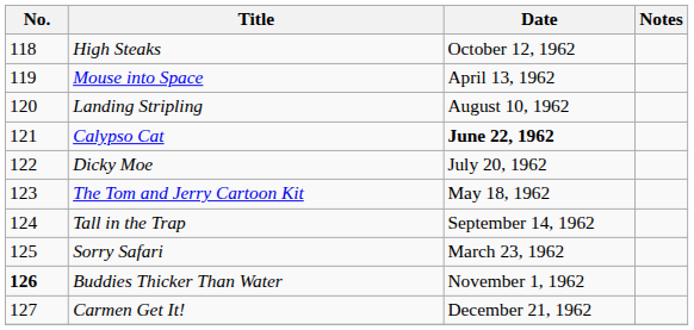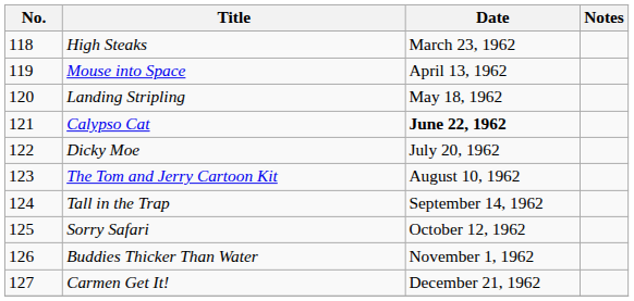 <table class="wikitable">
 <tr>
 <th style="width:3em">No.</th>
 <th style="width:20em">Title</th>
 <th style="width:10em">Date</th>
 <th>Notes</th>
 </tr>
 <tr>
 <td>118</td>
 <td><em>High Steaks</em></td>
-<td>October 12, 1962</td>
+<td>March 23, 1962</td>
 <td></td>
 </tr>
 <tr>
 <td>119</td>
 <td><em><a href='#'>Mouse into Space</a></em></td>
 <td>April 13, 1962</td>
 <td></td>
 </tr>
 <tr>
 <td>120</td>
 <td><em>Landing Stripling</em></td>
-<td>August 10, 1962</td>
+<td>May 18, 1962</td>
 <td></td>
 </tr>
 <tr>
 <td>121</td>
 <td><em><a href='#'>Calypso Cat</a></em></td>
 <td><strong>June 22, 1962</strong></td>
 <td></td>
 </tr>
 <tr>
 <td>122</td>
 <td><em>Dicky Moe</em></td>
 <td>July 20, 1962</td>
 <td></td>
 </tr>
 <tr>
 <td>123</td>
 <td><em><a href='#'>The Tom and Jerry Cartoon Kit</a></em></td>
-<td>May 18, 1962</td>
+<td>August 10, 1962</td>
 <td></td>
 </tr>
 <tr>
 <td>124</td>
 <td><em>Tall in the Trap</em></td>
 <td>September 14, 1962</td>
 <td></td>
 </tr>
 <tr>
 <td>125</td>
 <td><em>Sorry Safari</em></td>
-<td>March 23, 1962</td>
+<td>October 12, 1962</td>
 <td></td>
 </tr>
 <tr>
-<td><strong>126</strong></td>
+<td>126</td>
 <td><em>Buddies Thicker Than Water</em></td>
 <td>November 1, 1962</td>
 <td></td>
 </tr>
 <tr>
 <td>127</td>
 <td><em>Carmen Get It!</em></td>
 <td>December 21, 1962</td>
 <td></td>
 </tr>
 <tr>
 </tr>
 </table>
